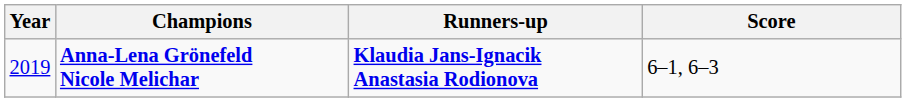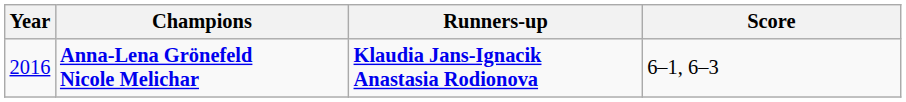 <table class="wikitable" style="font-size:90%">
 <tr>
 <th>Year</th>
 <th width="200">Champions</th>
 <th width="200">Runners-up</th>
 <th width="175">Score</th>
 </tr>
 <tr>
-<td><a href='#'>2019</a></td>
+<td><a href='#'>2016</a></td>
 <td><strong> <a href='#'>Anna-Lena Grönefeld</a><br> <a href='#'>Nicole Melichar</a></strong></td>
 <td><strong> <a href='#'>Klaudia Jans-Ignacik</a><br> <a href='#'>Anastasia Rodionova</a></strong></td>
 <td>6–1, 6–3</td>
 </tr>
 </table>
